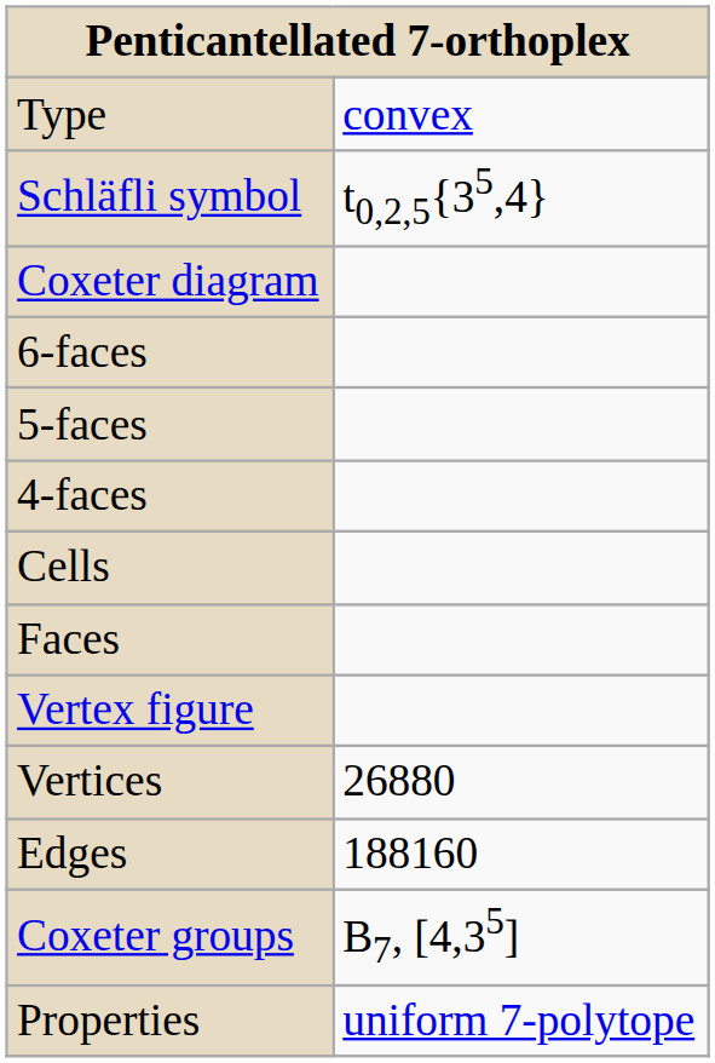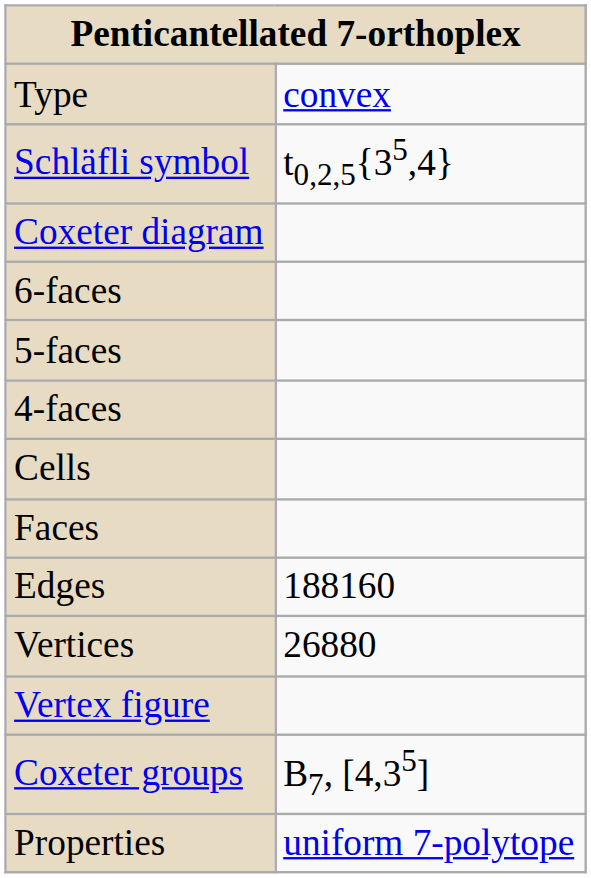 <table class="wikitable" align="right" style="margin-left:10px" width="250">
 <tr>
 <th style="background:#e7dcc3;" colspan="2">Penticantellated 7-orthoplex</th>
 </tr>
 <tr>
 <td style="background:#e7dcc3;">Type</td>
 <td><a href='#'>convex</a></td>
 </tr>
 <tr>
 <td style="background:#e7dcc3;"><a href='#'>Schläfli symbol</a></td>
 <td>t<sub>0,2,5</sub>{3<sup>5</sup>,4}</td>
 </tr>
 <tr>
 <td style="background:#e7dcc3;"><a href='#'>Coxeter diagram</a></td>
 <td><br></td>
 </tr>
 <tr>
 <td style="background:#e7dcc3;">6-faces</td>
 <td></td>
 </tr>
 <tr>
 <td style="background:#e7dcc3;">5-faces</td>
 <td></td>
 </tr>
 <tr>
 <td style="background:#e7dcc3;">4-faces</td>
 <td></td>
 </tr>
 <tr>
 <td style="background:#e7dcc3;">Cells</td>
 <td></td>
 </tr>
 <tr>
 <td style="background:#e7dcc3;">Faces</td>
 <td></td>
 </tr>
 <tr>
-<td style="background:#e7dcc3;"><a href='#'>Vertex figure</a></td>
-<td></td>
+<td style="background:#e7dcc3;">Edges</td>
+<td>188160</td>
 </tr>
 <tr>
 <td style="background:#e7dcc3;">Vertices</td>
 <td>26880</td>
 </tr>
 <tr>
-<td style="background:#e7dcc3;">Edges</td>
-<td>188160</td>
+<td style="background:#e7dcc3;"><a href='#'>Vertex figure</a></td>
+<td></td>
 </tr>
 <tr>
 <td style="background:#e7dcc3;"><a href='#'>Coxeter groups</a></td>
 <td>B<sub>7</sub>, [4,3<sup>5</sup>]</td>
 </tr>
 <tr>
 <td style="background:#e7dcc3;">Properties</td>
 <td><a href='#'>uniform 7-polytope</a></td>
 </tr>
 </table>
